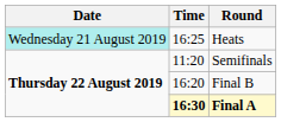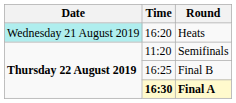 <table class="wikitable">
 <tr>
 <th>Date</th>
 <th>Time</th>
 <th>Round</th>
 </tr>
 <tr>
 <td style="background: paleturquoise;">Wednesday 21 August 2019</td>
-<td>16:25</td>
+<td>16:20</td>
 <td>Heats</td>
 </tr>
 <tr>
 <td rowspan=3><strong>Thursday 22 August 2019</strong></td>
 <td>11:20</td>
 <td>Semifinals</td>
 </tr>
 <tr>
-<td>16:20</td>
+<td>16:25</td>
 <td>Final B</td>
 </tr>
 <tr>
 <td style=background:lemonchiffon><strong>16:30</strong></td>
 <td style=background:lemonchiffon><strong>Final A</strong></td>
 </tr>
 </table>
